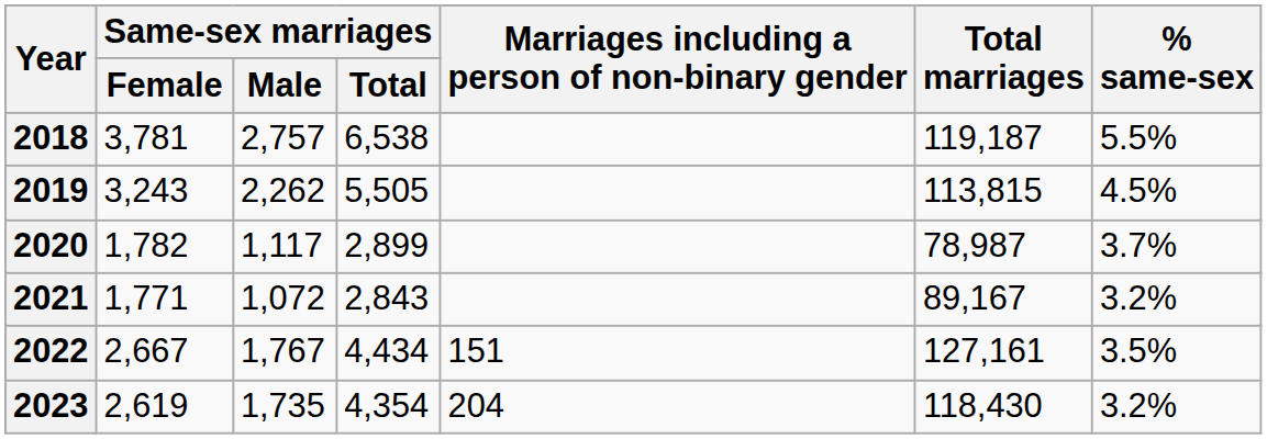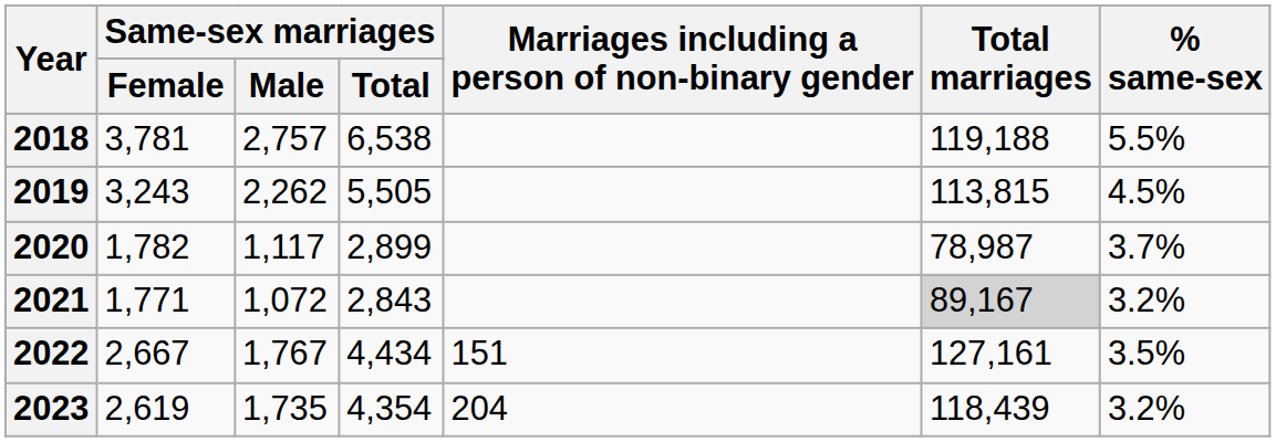 <table class=wikitable>
 <tr>
 <th rowspan=2>Year</th>
 <th colspan=3>Same-sex marriages</th>
 <th rowspan=2>Marriages including a<br> person of non-binary gender</th>
 <th rowspan=2>Total<br> marriages</th>
 <th rowspan=2>%<br> same-sex</th>
 </tr>
 <tr>
 <th>Female</th>
 <th>Male</th>
 <th>Total</th>
 </tr>
 <tr>
 <th>2018</th>
 <td>3,781</td>
 <td>2,757</td>
 <td>6,538</td>
 <td></td>
-<td>119,187</td>
+<td>119,188</td>
 <td>5.5%</td>
 </tr>
 <tr>
 <th>2019</th>
 <td>3,243</td>
 <td>2,262</td>
 <td>5,505</td>
 <td></td>
 <td>113,815</td>
 <td>4.5%</td>
 </tr>
 <tr>
 <th>2020</th>
 <td>1,782</td>
 <td>1,117</td>
 <td>2,899</td>
 <td></td>
 <td>78,987</td>
 <td>3.7%</td>
 </tr>
 <tr>
 <th>2021</th>
 <td>1,771</td>
 <td>1,072</td>
 <td>2,843</td>
 <td></td>
-<td>89,167</td>
+<td style="background: lightgrey;">89,167</td>
 <td>3.2%</td>
 </tr>
 <tr>
 <th>2022</th>
 <td>2,667</td>
 <td>1,767</td>
 <td>4,434</td>
 <td>151</td>
 <td>127,161</td>
 <td>3.5%</td>
 </tr>
 <tr>
 <th>2023</th>
 <td>2,619</td>
 <td>1,735</td>
 <td>4,354</td>
 <td>204</td>
-<td>118,430</td>
+<td>118,439</td>
 <td>3.2%</td>
 </tr>
 </table>
